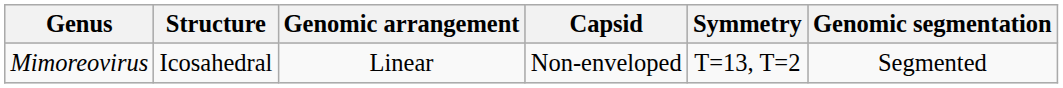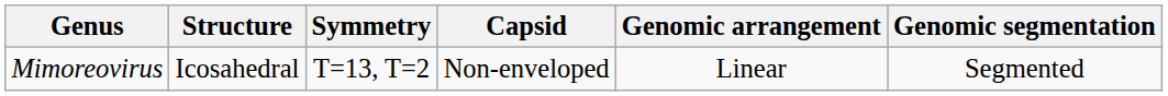 <table class="wikitable sortable" style="text-align:center">
 <tr>
 <th>Genus</th>
 <th>Structure</th>
+<th>Symmetry</th>
+<th>Capsid</th>
 <th>Genomic arrangement</th>
-<th>Capsid</th>
-<th>Symmetry</th>
 <th>Genomic segmentation</th>
 </tr>
 <tr>
 <td><em>Mimoreovirus</em></td>
 <td>Icosahedral</td>
+<td>T=13, T=2</td>
+<td>Non-enveloped</td>
 <td>Linear</td>
-<td>Non-enveloped</td>
-<td>T=13, T=2</td>
 <td>Segmented</td>
 </tr>
 </table>
